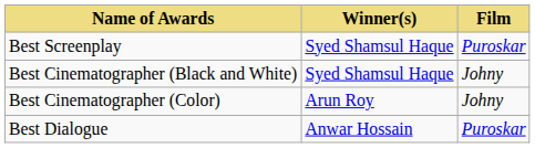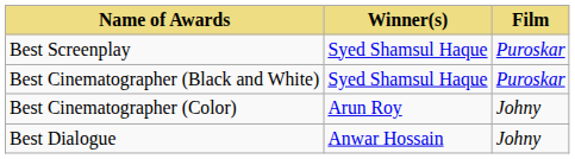 <table class="wikitable">
 <tr>
 <th style="background:#EEDD82;">Name of Awards</th>
 <th style="background:#EEDD82;">Winner(s)</th>
 <th style="background:#EEDD82;">Film</th>
 </tr>
 <tr>
 <td>Best Screenplay</td>
 <td><a href='#'>Syed Shamsul Haque</a></td>
 <td><em><a href='#'>Puroskar</a></em></td>
 </tr>
 <tr>
 <td>Best Cinematographer (Black and White)</td>
 <td><a href='#'>Syed Shamsul Haque</a></td>
-<td><em>Johny</em></td>
+<td><em><a href='#'>Puroskar</a></em></td>
 </tr>
 <tr>
 <td>Best Cinematographer (Color)</td>
 <td><a href='#'>Arun Roy</a></td>
 <td><em>Johny</em></td>
 </tr>
 <tr>
 <td>Best Dialogue</td>
 <td><a href='#'>Anwar Hossain</a></td>
-<td><em><a href='#'>Puroskar</a></em></td>
+<td><em>Johny</em></td>
 </tr>
 </table>
